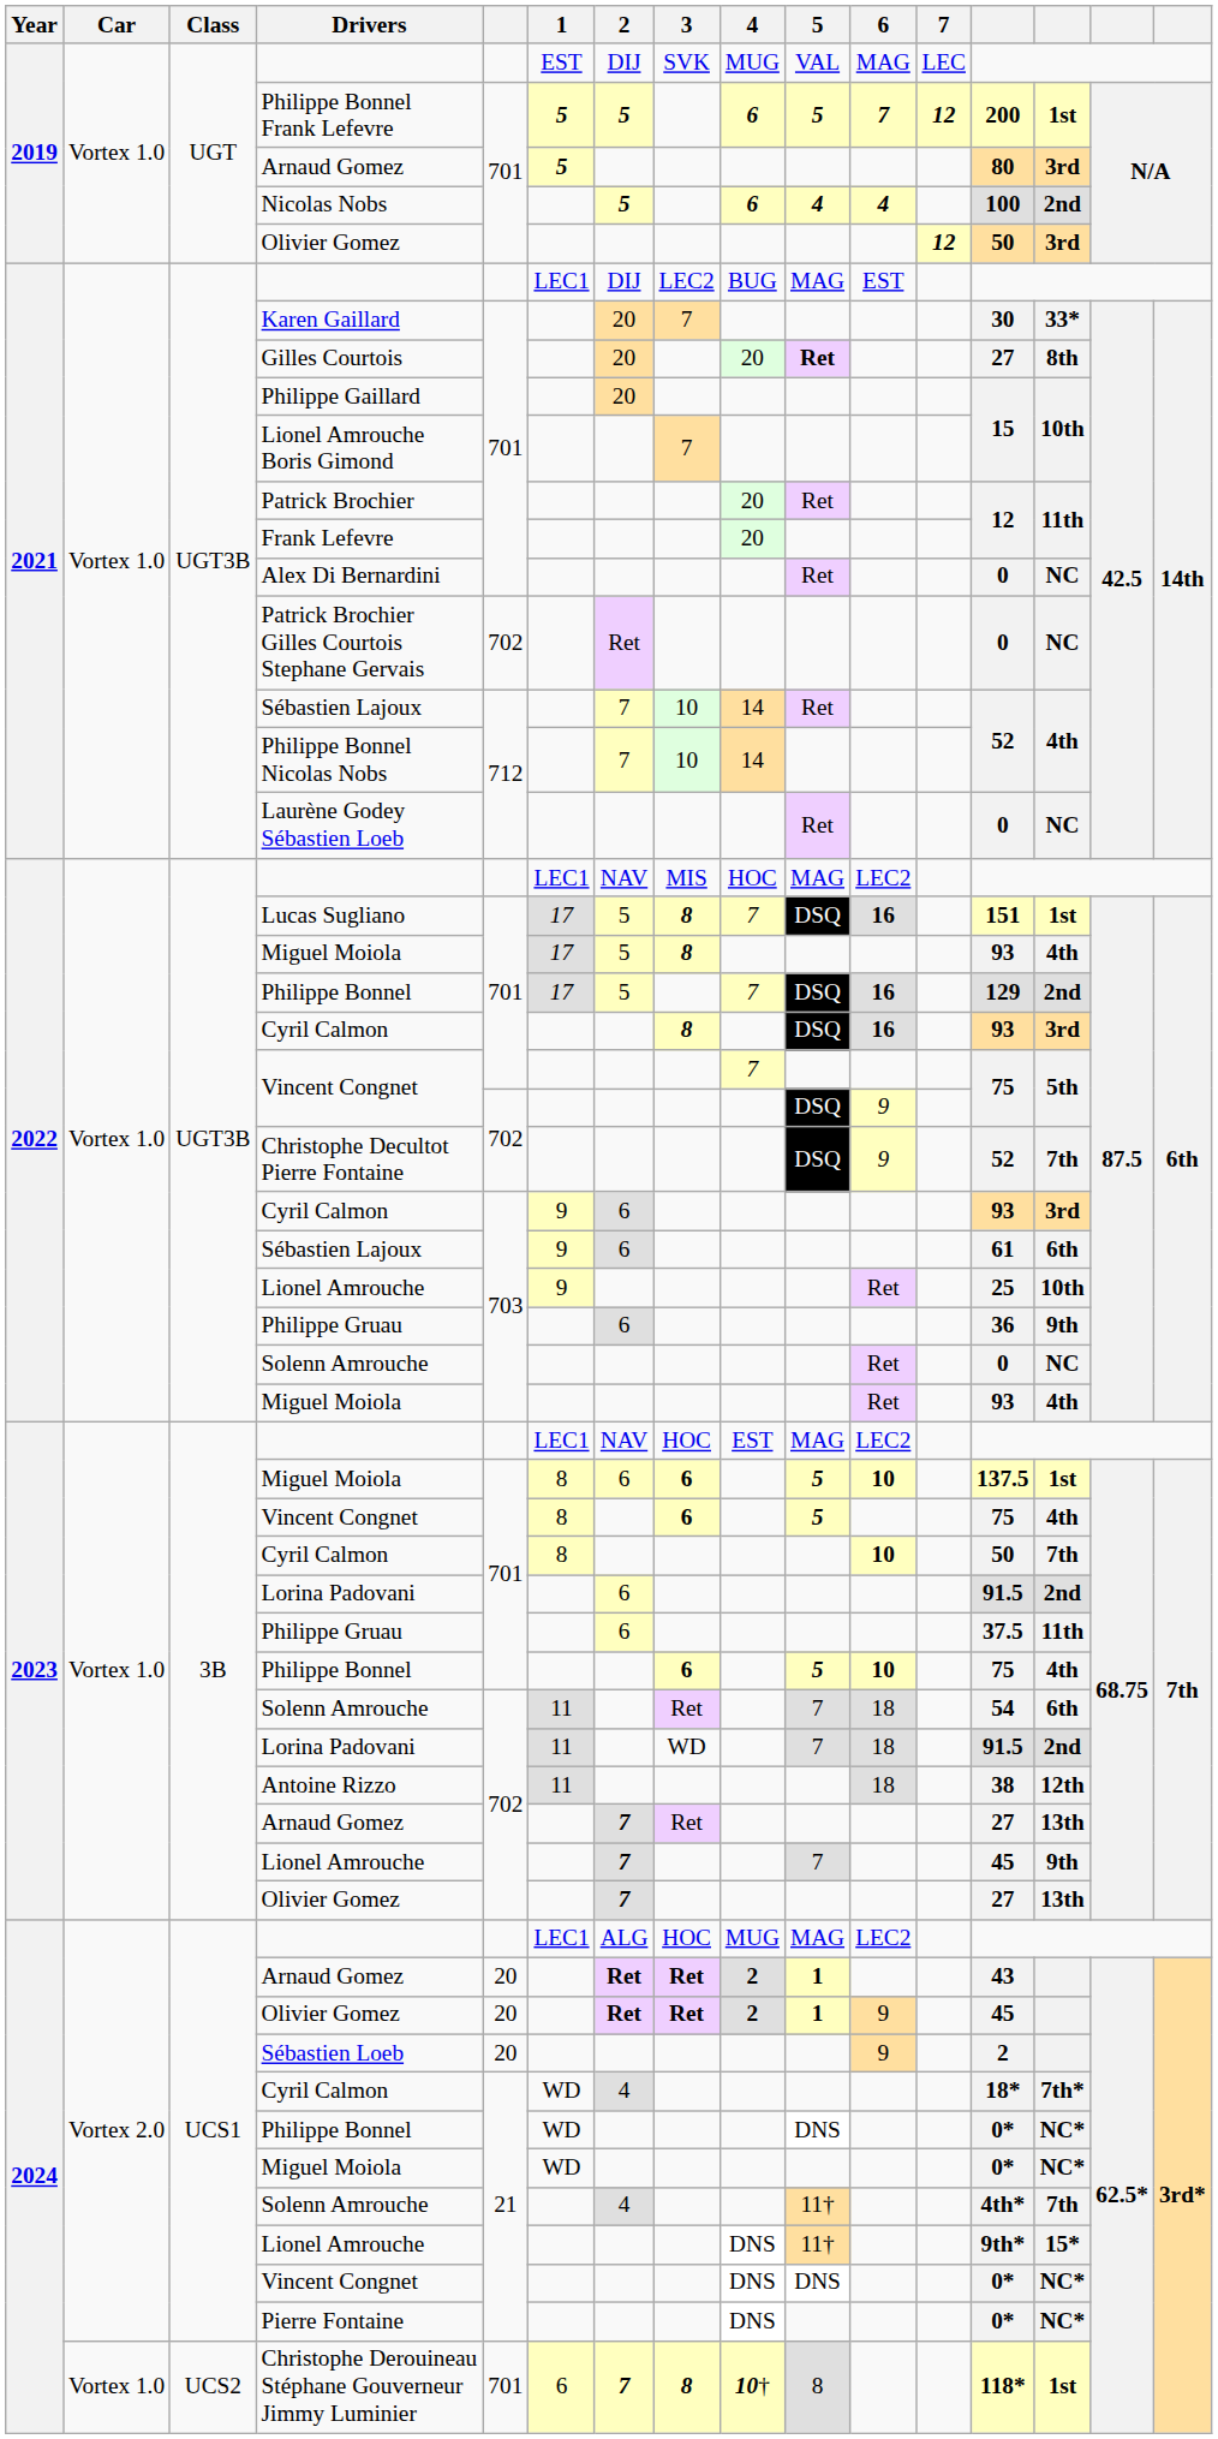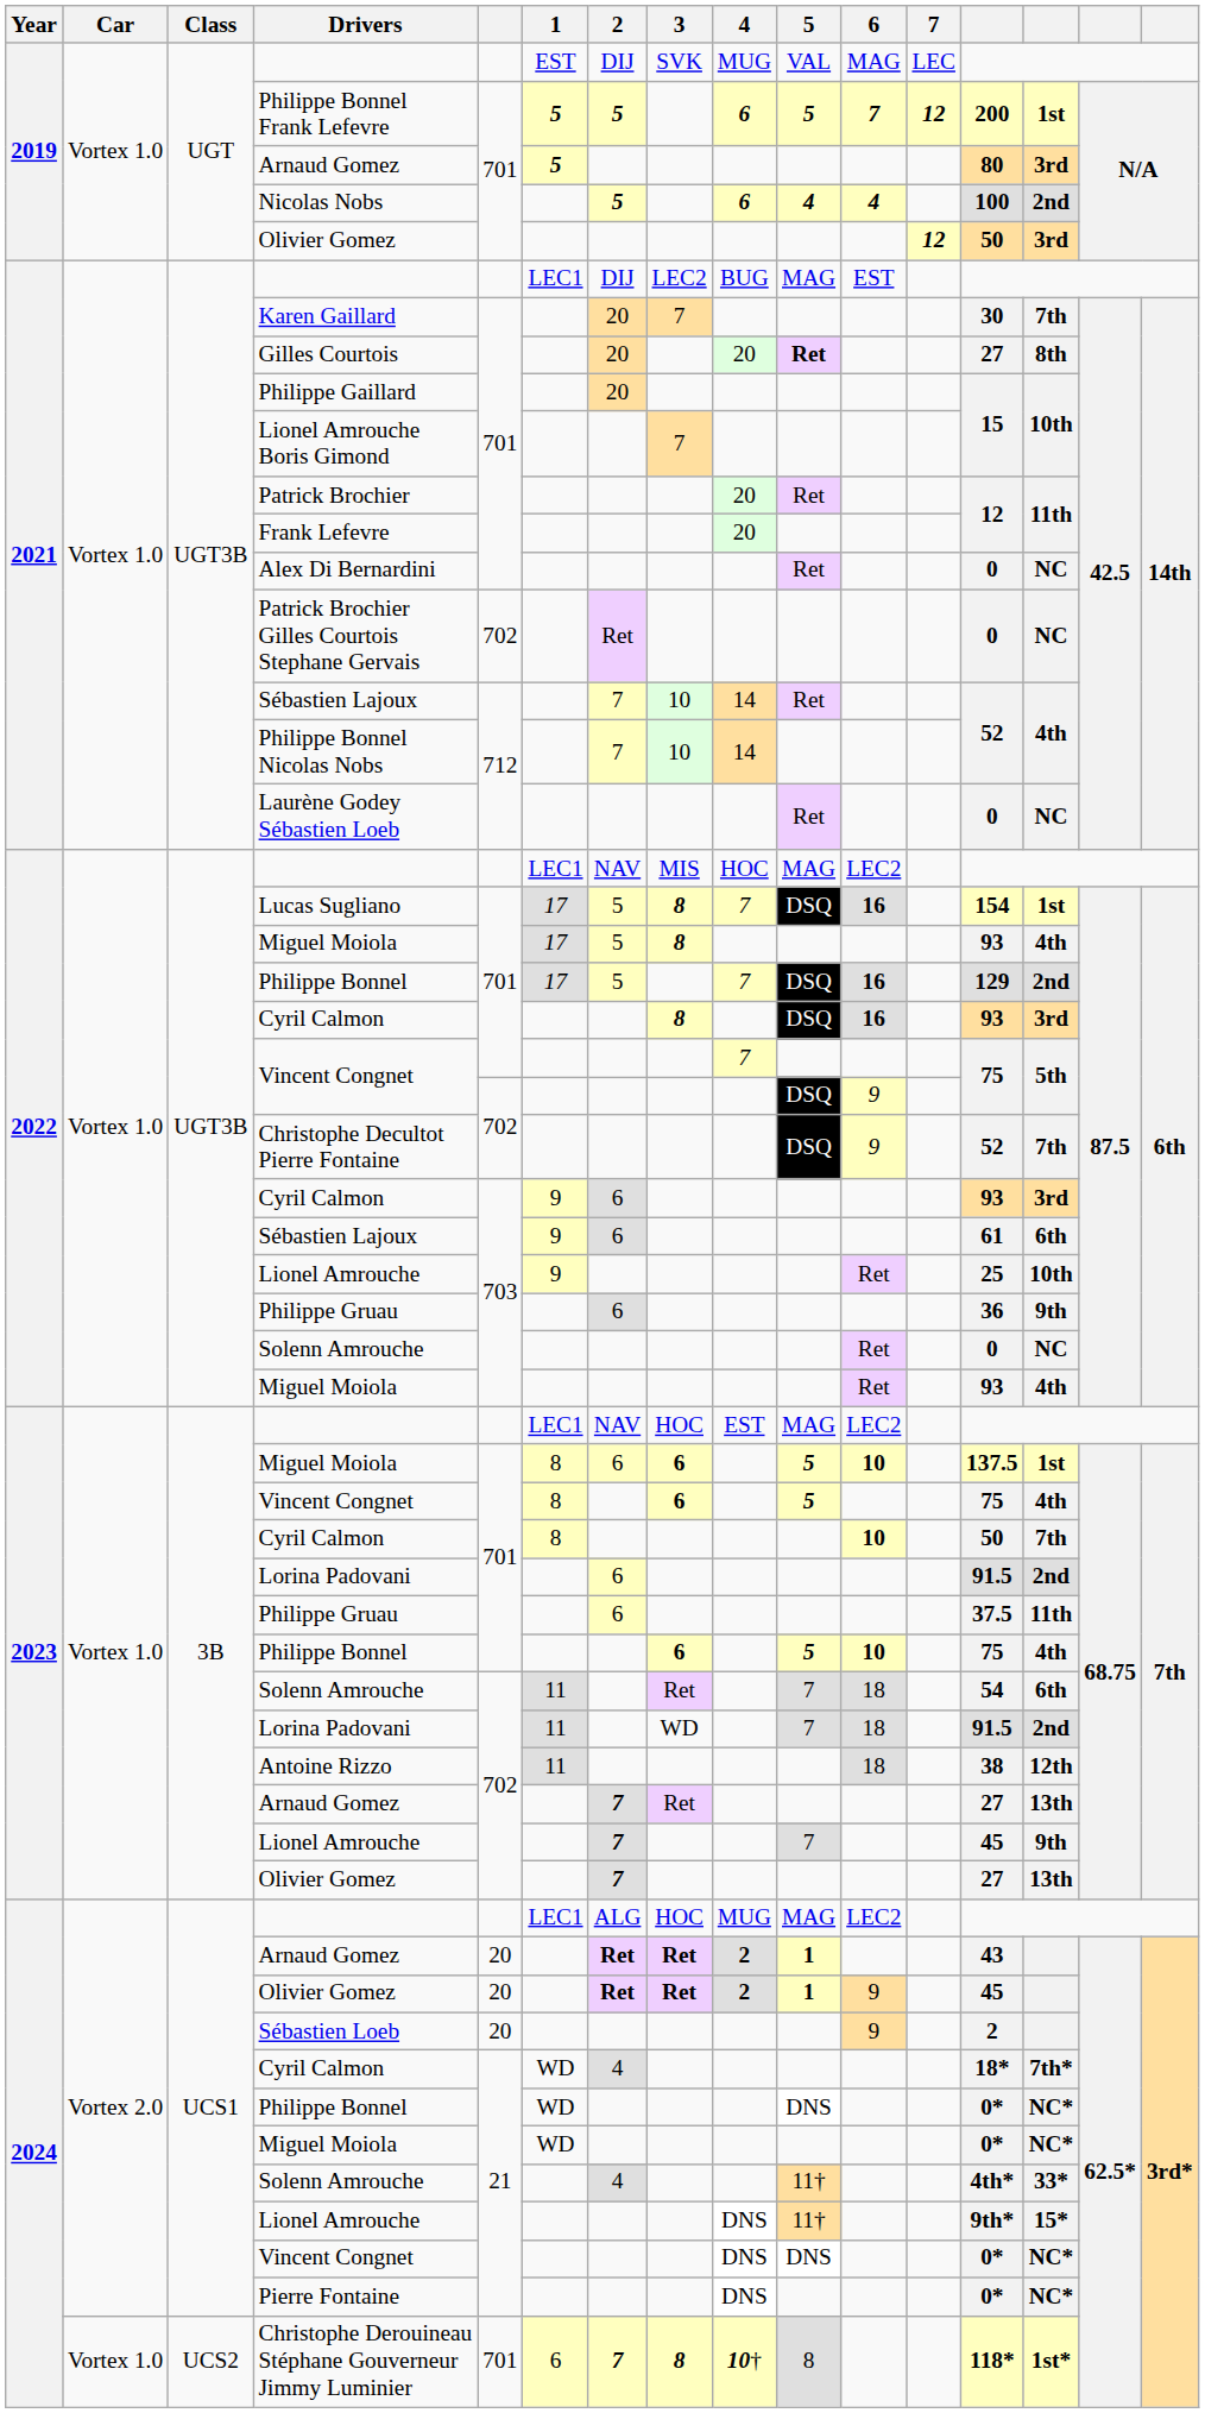 <table class="wikitable" style="text-align:center; font-size:85%">
 <tr>
 <th>Year</th>
 <th>Car</th>
 <th>Class</th>
 <th>Drivers</th>
 <th></th>
 <th>1</th>
 <th>2</th>
 <th>3</th>
 <th>4</th>
 <th>5</th>
 <th>6</th>
 <th>7</th>
 <th></th>
 <th></th>
 <th></th>
 <th></th>
 </tr>
 <tr>
 <th rowspan=5><a href='#'>2019</a></th>
 <td rowspan=5 align=left>Vortex 1.0</td>
 <td rowspan=5>UGT</td>
 <td></td>
 <td></td>
 <td><a href='#'>EST</a></td>
 <td><a href='#'>DIJ</a></td>
 <td><a href='#'>SVK</a></td>
 <td><a href='#'>MUG</a></td>
 <td><a href='#'>VAL</a></td>
 <td><a href='#'>MAG</a></td>
 <td><a href='#'>LEC</a></td>
 <td colspan=4 align=center></td>
 </tr>
 <tr>
 <td align=left> Philippe Bonnel<br> Frank Lefevre</td>
 <td rowspan=4>701</td>
 <td style="background:#FFFFBF;"><strong><em>5</em></strong></td>
 <td style="background:#FFFFBF;"><strong><em>5</em></strong></td>
 <td></td>
 <td style="background:#FFFFBF;"><strong><em>6</em></strong></td>
 <td style="background:#FFFFBF;"><strong><em>5</em></strong></td>
 <td style="background:#FFFFBF;"><strong><em>7</em></strong></td>
 <td style="background:#FFFFBF;"><strong><em>12</em></strong></td>
 <th style="background:#FFFFBF;">200</th>
 <th style="background:#FFFFBF;">1st</th>
 <th rowspan=4 colspan=2>N/A</th>
 </tr>
 <tr>
 <td align=left> Arnaud Gomez</td>
 <td style="background:#FFFFBF;"><strong><em>5</em></strong></td>
 <td></td>
 <td></td>
 <td></td>
 <td></td>
 <td></td>
 <td></td>
 <th style="background:#FFDF9F;">80</th>
 <th style="background:#FFDF9F;">3rd</th>
 </tr>
 <tr>
 <td align=left> Nicolas Nobs</td>
 <td></td>
 <td style="background:#FFFFBF;"><strong><em>5</em></strong></td>
 <td></td>
 <td style="background:#FFFFBF;"><strong><em>6</em></strong></td>
 <td style="background:#FFFFBF;"><strong><em>4</em></strong></td>
 <td style="background:#FFFFBF;"><strong><em>4</em></strong></td>
 <td></td>
 <th style="background:#DFDFDF;">100</th>
 <th style="background:#DFDFDF;">2nd</th>
 </tr>
 <tr>
 <td align=left> Olivier Gomez</td>
 <td></td>
 <td></td>
 <td></td>
 <td></td>
 <td></td>
 <td></td>
 <td style="background:#FFFFBF;"><strong><em>12</em></strong></td>
 <th style="background:#FFDF9F;">50</th>
 <th style="background:#FFDF9F;">3rd</th>
 </tr>
 <tr>
 <th rowspan=12><a href='#'>2021</a></th>
 <td rowspan=12 align=left>Vortex 1.0</td>
 <td rowspan=12>UGT3B</td>
 <td></td>
 <td></td>
 <td><a href='#'>LEC1</a></td>
 <td><a href='#'>DIJ</a></td>
 <td><a href='#'>LEC2</a></td>
 <td><a href='#'>BUG</a></td>
 <td><a href='#'>MAG</a></td>
 <td><a href='#'>EST</a></td>
 <td></td>
 <td colspan=4 align=center></td>
 </tr>
 <tr>
 <td align=left> <a href='#'>Karen Gaillard</a></td>
 <td rowspan=7>701</td>
 <td></td>
 <td style="background:#FFDF9F;">20</td>
 <td style="background:#FFDF9F;">7</td>
 <td></td>
 <td></td>
 <td></td>
 <td></td>
 <th>30</th>
-<th>33*</th>
+<th>7th</th>
 <th rowspan=11>42.5</th>
 <th rowspan=11>14th</th>
 </tr>
 <tr>
 <td align=left> Gilles Courtois</td>
 <td></td>
 <td style="background:#FFDF9F;">20</td>
 <td></td>
 <td style="background:#DFFFDF;">20</td>
 <td style="background:#EFCFFF;"><strong>Ret</strong></td>
 <td></td>
 <td></td>
 <th>27</th>
 <th>8th</th>
 </tr>
 <tr>
 <td align=left> Philippe Gaillard</td>
 <td></td>
 <td style="background:#FFDF9F;">20</td>
 <td></td>
 <td></td>
 <td></td>
 <td></td>
 <td></td>
 <th rowspan=2>15</th>
 <th rowspan=2>10th</th>
 </tr>
 <tr>
 <td align=left> Lionel Amrouche<br> Boris Gimond</td>
 <td></td>
 <td></td>
 <td style="background:#FFDF9F;">7</td>
 <td></td>
 <td></td>
 <td></td>
 <td></td>
 </tr>
 <tr>
 <td align=left> Patrick Brochier</td>
 <td></td>
 <td></td>
 <td></td>
 <td style="background:#DFFFDF;">20</td>
 <td style="background:#EFCFFF;">Ret</td>
 <td></td>
 <td></td>
 <th rowspan=2>12</th>
 <th rowspan=2>11th</th>
 </tr>
 <tr>
 <td align=left> Frank Lefevre</td>
 <td></td>
 <td></td>
 <td></td>
 <td style="background:#DFFFDF;">20</td>
 <td></td>
 <td></td>
 <td></td>
 </tr>
 <tr>
 <td align=left> Alex Di Bernardini</td>
 <td></td>
 <td></td>
 <td></td>
 <td></td>
 <td style="background:#EFCFFF;">Ret</td>
 <td></td>
 <td></td>
 <th>0</th>
 <th>NC</th>
 </tr>
 <tr>
 <td align=left> Patrick Brochier<br> Gilles Courtois<br> Stephane Gervais</td>
 <td>702</td>
 <td></td>
 <td style="background:#EFCFFF;">Ret</td>
 <td></td>
 <td></td>
 <td></td>
 <td></td>
 <td></td>
 <th>0</th>
 <th>NC</th>
 </tr>
 <tr>
 <td align=left> Sébastien Lajoux</td>
 <td rowspan=3>712</td>
 <td></td>
 <td style="background:#FFFFBF;">7</td>
 <td style="background:#DFFFDF;">10</td>
 <td style="background:#FFDF9F;">14</td>
 <td style="background:#EFCFFF;">Ret</td>
 <td></td>
 <td></td>
 <th rowspan=2>52</th>
 <th rowspan=2>4th</th>
 </tr>
 <tr>
 <td align=left> Philippe Bonnel<br> Nicolas Nobs</td>
 <td></td>
 <td style="background:#FFFFBF;">7</td>
 <td style="background:#DFFFDF;">10</td>
 <td style="background:#FFDF9F;">14</td>
 <td></td>
 <td></td>
 <td></td>
 </tr>
 <tr>
 <td align=left> Laurène Godey<br> <a href='#'>Sébastien Loeb</a></td>
 <td></td>
 <td></td>
 <td></td>
 <td></td>
 <td style="background:#EFCFFF;">Ret</td>
 <td></td>
 <td></td>
 <th>0</th>
 <th>NC</th>
 </tr>
 <tr>
 <th rowspan=14><a href='#'>2022</a></th>
 <td rowspan=14 align=left>Vortex 1.0</td>
 <td rowspan=14>UGT3B</td>
 <td></td>
 <td></td>
 <td><a href='#'>LEC1</a></td>
 <td><a href='#'>NAV</a></td>
 <td><a href='#'>MIS</a></td>
 <td><a href='#'>HOC</a></td>
 <td><a href='#'>MAG</a></td>
 <td><a href='#'>LEC2</a></td>
 <td></td>
 <td colspan=4 align=center></td>
 </tr>
 <tr>
 <td align=left> Lucas Sugliano</td>
 <td rowspan=5>701</td>
 <td style="background:#DFDFDF;"><em>17</em></td>
 <td style="background:#FFFFBF;">5</td>
 <td style="background:#FFFFBF;"><strong><em>8</em></strong></td>
 <td style="background:#FFFFBF;"><em>7</em></td>
 <td style="background:#000000; color:#ffffff;">DSQ</td>
 <td style="background:#DFDFDF;"><strong>16</strong></td>
 <td></td>
-<th style="background:#FFFFBF;">151</th>
+<th style="background:#FFFFBF;">154</th>
 <th style="background:#FFFFBF;">1st</th>
 <th rowspan=13>87.5</th>
 <th rowspan=13>6th</th>
 </tr>
 <tr>
 <td align=left> Miguel Moiola</td>
 <td style="background:#DFDFDF;"><em>17</em></td>
 <td style="background:#FFFFBF;">5</td>
 <td style="background:#FFFFBF;"><strong><em>8</em></strong></td>
 <td></td>
 <td></td>
 <td></td>
 <td></td>
 <th>93</th>
 <th>4th</th>
 </tr>
 <tr>
 <td align=left> Philippe Bonnel</td>
 <td style="background:#DFDFDF;"><em>17</em></td>
 <td style="background:#FFFFBF;">5</td>
 <td></td>
 <td style="background:#FFFFBF;"><em>7</em></td>
 <td style="background:#000000; color:#ffffff;">DSQ</td>
 <td style="background:#DFDFDF;"><strong>16</strong></td>
 <td></td>
 <th style="background:#DFDFDF;">129</th>
 <th style="background:#DFDFDF;">2nd</th>
 </tr>
 <tr>
 <td align=left> Cyril Calmon</td>
 <td></td>
 <td></td>
 <td style="background:#FFFFBF;"><strong><em>8</em></strong></td>
 <td></td>
 <td style="background:#000000; color:#ffffff;">DSQ</td>
 <td style="background:#DFDFDF;"><strong>16</strong></td>
 <td></td>
 <th style="background:#FFDF9F;">93</th>
 <th style="background:#FFDF9F;">3rd</th>
 </tr>
 <tr>
 <td rowspan=2 align=left> Vincent Congnet</td>
 <td></td>
 <td></td>
 <td></td>
 <td style="background:#FFFFBF;"><em>7</em></td>
 <td></td>
 <td></td>
 <td></td>
 <th rowspan=2>75</th>
 <th rowspan=2>5th</th>
 </tr>
 <tr>
 <td rowspan=2>702</td>
 <td></td>
 <td></td>
 <td></td>
 <td></td>
 <td style="background:#000000; color:#ffffff;">DSQ</td>
 <td style="background:#FFFFBF;"><em>9</em></td>
 <td></td>
 </tr>
 <tr>
 <td align=left> Christophe Decultot<br> Pierre Fontaine</td>
 <td></td>
 <td></td>
 <td></td>
 <td></td>
 <td style="background:#000000; color:#ffffff;">DSQ</td>
 <td style="background:#FFFFBF;"><em>9</em></td>
 <td></td>
 <th>52</th>
 <th>7th</th>
 </tr>
 <tr>
 <td align=left> Cyril Calmon</td>
 <td rowspan=6>703</td>
 <td style="background:#FFFFBF;">9</td>
 <td style="background:#DFDFDF;">6</td>
 <td></td>
 <td></td>
 <td></td>
 <td></td>
 <td></td>
 <th style="background:#FFDF9F;">93</th>
 <th style="background:#FFDF9F;">3rd</th>
 </tr>
 <tr>
 <td align=left> Sébastien Lajoux</td>
 <td style="background:#FFFFBF;">9</td>
 <td style="background:#DFDFDF;">6</td>
 <td></td>
 <td></td>
 <td></td>
 <td></td>
 <td></td>
 <th>61</th>
 <th>6th</th>
 </tr>
 <tr>
 <td align=left> Lionel Amrouche</td>
 <td style="background:#FFFFBF;">9</td>
 <td></td>
 <td></td>
 <td></td>
 <td></td>
 <td style="background:#EFCFFF;">Ret</td>
 <td></td>
 <th>25</th>
 <th>10th</th>
 </tr>
 <tr>
 <td align=left> Philippe Gruau</td>
 <td></td>
 <td style="background:#DFDFDF;">6</td>
 <td></td>
 <td></td>
 <td></td>
 <td></td>
 <td></td>
 <th>36</th>
 <th>9th</th>
 </tr>
 <tr>
 <td align=left> Solenn Amrouche</td>
 <td></td>
 <td></td>
 <td></td>
 <td></td>
 <td></td>
 <td style="background:#EFCFFF;">Ret</td>
 <td></td>
 <th>0</th>
 <th>NC</th>
 </tr>
 <tr>
 <td align=left> Miguel Moiola</td>
 <td></td>
 <td></td>
 <td></td>
 <td></td>
 <td></td>
 <td style="background:#EFCFFF;">Ret</td>
 <td></td>
 <th>93</th>
 <th>4th</th>
 </tr>
 <tr>
 <th rowspan=13><a href='#'>2023</a></th>
 <td rowspan=13 align=left>Vortex 1.0</td>
 <td rowspan=13>3B</td>
 <td></td>
 <td></td>
 <td><a href='#'>LEC1</a></td>
 <td><a href='#'>NAV</a></td>
 <td><a href='#'>HOC</a></td>
 <td><a href='#'>EST</a></td>
 <td><a href='#'>MAG</a></td>
 <td><a href='#'>LEC2</a></td>
 <td></td>
 <td colspan=4 align=center></td>
 </tr>
 <tr>
 <td align=left> Miguel Moiola</td>
 <td rowspan=6>701</td>
 <td style="background:#FFFFBF;">8</td>
 <td style="background:#FFFFBF;">6</td>
 <td style="background:#FFFFBF;"><strong>6</strong></td>
 <td></td>
 <td style="background:#FFFFBF;"><strong><em>5</em></strong></td>
 <td style="background:#FFFFBF;"><strong>10</strong></td>
 <td></td>
 <th style="background:#FFFFBF;">137.5</th>
 <th style="background:#FFFFBF;">1st</th>
 <th rowspan=12>68.75</th>
 <th rowspan=12>7th</th>
 </tr>
 <tr>
 <td align=left> Vincent Congnet</td>
 <td style="background:#FFFFBF;">8</td>
 <td></td>
 <td style="background:#FFFFBF;"><strong>6</strong></td>
 <td></td>
 <td style="background:#FFFFBF;"><strong><em>5</em></strong></td>
 <td></td>
 <td></td>
 <th>75</th>
 <th>4th</th>
 </tr>
 <tr>
 <td align=left> Cyril Calmon</td>
 <td style="background:#FFFFBF;">8</td>
 <td></td>
 <td></td>
 <td></td>
 <td></td>
 <td style="background:#FFFFBF;"><strong>10</strong></td>
 <td></td>
 <th>50</th>
 <th>7th</th>
 </tr>
 <tr>
 <td align=left> Lorina Padovani</td>
 <td></td>
 <td style="background:#FFFFBF;">6</td>
 <td></td>
 <td></td>
 <td></td>
 <td></td>
 <td></td>
 <th style="background:#DFDFDF;">91.5</th>
 <th style="background:#DFDFDF;">2nd</th>
 </tr>
 <tr>
 <td align=left> Philippe Gruau</td>
 <td></td>
 <td style="background:#FFFFBF;">6</td>
 <td></td>
 <td></td>
 <td></td>
 <td></td>
 <td></td>
 <th>37.5</th>
 <th>11th</th>
 </tr>
 <tr>
 <td align=left> Philippe Bonnel</td>
 <td></td>
 <td></td>
 <td style="background:#FFFFBF;"><strong>6</strong></td>
 <td></td>
 <td style="background:#FFFFBF;"><strong><em>5</em></strong></td>
 <td style="background:#FFFFBF;"><strong>10</strong></td>
 <td></td>
 <th>75</th>
 <th>4th</th>
 </tr>
 <tr>
 <td align=left> Solenn Amrouche</td>
 <td rowspan=6>702</td>
 <td style="background:#DFDFDF;">11</td>
 <td></td>
 <td style="background:#EFCFFF;">Ret</td>
 <td></td>
 <td style="background:#DFDFDF;">7</td>
 <td style="background:#DFDFDF;">18</td>
 <td></td>
 <th>54</th>
 <th>6th</th>
 </tr>
 <tr>
 <td align=left> Lorina Padovani</td>
 <td style="background:#DFDFDF;">11</td>
 <td></td>
 <td>WD</td>
 <td></td>
 <td style="background:#DFDFDF;">7</td>
 <td style="background:#DFDFDF;">18</td>
 <td></td>
 <th style="background:#DFDFDF;">91.5</th>
 <th style="background:#DFDFDF;">2nd</th>
 </tr>
 <tr>
 <td align=left> Antoine Rizzo</td>
 <td style="background:#DFDFDF;">11</td>
 <td></td>
 <td></td>
 <td></td>
 <td></td>
 <td style="background:#DFDFDF;">18</td>
 <td></td>
 <th>38</th>
 <th>12th</th>
 </tr>
 <tr>
 <td align=left> Arnaud Gomez</td>
 <td></td>
 <td style="background:#DFDFDF;"><strong><em>7</em></strong></td>
 <td style="background:#EFCFFF;">Ret</td>
 <td></td>
 <td></td>
 <td></td>
 <td></td>
 <th>27</th>
 <th>13th</th>
 </tr>
 <tr>
 <td align=left> Lionel Amrouche</td>
 <td></td>
 <td style="background:#DFDFDF;"><strong><em>7</em></strong></td>
 <td></td>
 <td></td>
 <td style="background:#DFDFDF;">7</td>
 <td></td>
 <td></td>
 <th>45</th>
 <th>9th</th>
 </tr>
 <tr>
 <td align=left> Olivier Gomez</td>
 <td></td>
 <td style="background:#DFDFDF;"><strong><em>7</em></strong></td>
 <td></td>
 <td></td>
 <td></td>
 <td></td>
 <td></td>
 <th>27</th>
 <th>13th</th>
 </tr>
 <tr>
 <th rowspan=12><a href='#'>2024</a></th>
 <td rowspan=11 align=left>Vortex 2.0</td>
 <td rowspan=11>UCS1</td>
 <td></td>
 <td></td>
 <td><a href='#'>LEC1</a></td>
 <td><a href='#'>ALG</a></td>
 <td><a href='#'>HOC</a></td>
 <td><a href='#'>MUG</a></td>
 <td><a href='#'>MAG</a></td>
 <td><a href='#'>LEC2</a></td>
 <td></td>
 <td colspan=4 align=center></td>
 </tr>
 <tr>
 <td align=left> Arnaud Gomez</td>
 <td>20</td>
 <td></td>
 <td style="background:#EFCFFF;"><strong>Ret</strong></td>
 <td style="background:#EFCFFF;"><strong>Ret</strong></td>
 <td style="background:#DFDFDF;"><strong>2</strong></td>
 <td style="background:#FFFFBF;"><strong>1</strong></td>
 <td></td>
 <td></td>
 <th>43</th>
 <th></th>
 <th rowspan=11>62.5*</th>
 <th rowspan=11 style="background:#FFDF9F;">3rd*</th>
 </tr>
 <tr>
 <td align=left> Olivier Gomez</td>
 <td>20</td>
 <td></td>
 <td style="background:#EFCFFF;"><strong>Ret</strong></td>
 <td style="background:#EFCFFF;"><strong>Ret</strong></td>
 <td style="background:#DFDFDF;"><strong>2</strong></td>
 <td style="background:#FFFFBF;"><strong>1</strong></td>
 <td style="background:#FFDF9F;">9</td>
 <td></td>
 <th>45</th>
 <th></th>
 </tr>
 <tr>
 <td align=left> <a href='#'>Sébastien Loeb</a></td>
 <td>20</td>
 <td></td>
 <td></td>
 <td></td>
 <td></td>
 <td></td>
 <td style="background:#FFDF9F;">9</td>
 <td></td>
 <th>2</th>
 <th></th>
 </tr>
 <tr>
 <td align=left> Cyril Calmon</td>
 <td rowspan=7>21</td>
 <td>WD</td>
 <td style="background:#DFDFDF;">4</td>
 <td></td>
 <td></td>
 <td></td>
 <td></td>
 <td></td>
 <th>18*</th>
 <th>7th*</th>
 </tr>
 <tr>
 <td align=left> Philippe Bonnel</td>
 <td>WD</td>
 <td></td>
 <td></td>
 <td></td>
 <td style="background:#FFFFFF;">DNS</td>
 <td></td>
 <td></td>
 <th>0*</th>
 <th>NC*</th>
 </tr>
 <tr>
 <td align=left> Miguel Moiola</td>
 <td>WD</td>
 <td></td>
 <td></td>
 <td></td>
 <td></td>
 <td></td>
 <td></td>
 <th>0*</th>
 <th>NC*</th>
 </tr>
 <tr>
 <td align=left> Solenn Amrouche</td>
 <td></td>
 <td style="background:#DFDFDF;">4</td>
 <td></td>
 <td></td>
 <td style="background:#FFDF9F;">11†</td>
 <td></td>
 <td></td>
 <th>4th*</th>
-<th>7th</th>
+<th>33*</th>
 </tr>
 <tr>
 <td align=left> Lionel Amrouche</td>
 <td></td>
 <td></td>
 <td></td>
 <td style="background:#FFFFFF;">DNS</td>
 <td style="background:#FFDF9F;">11†</td>
 <td></td>
 <td></td>
 <th>9th*</th>
 <th>15*</th>
 </tr>
 <tr>
 <td align=left> Vincent Congnet</td>
 <td></td>
 <td></td>
 <td></td>
 <td style="background:#FFFFFF;">DNS</td>
 <td style="background:#FFFFFF;">DNS</td>
 <td></td>
 <td></td>
 <th>0*</th>
 <th>NC*</th>
 </tr>
 <tr>
 <td align=left> Pierre Fontaine</td>
 <td></td>
 <td></td>
 <td></td>
 <td style="background:#FFFFFF;">DNS</td>
 <td></td>
 <td></td>
 <td></td>
 <th>0*</th>
 <th>NC*</th>
 </tr>
 <tr>
 <td align=left>Vortex 1.0</td>
 <td>UCS2</td>
 <td align=left> Christophe Derouineau<br> Stéphane Gouverneur<br> Jimmy Luminier</td>
 <td>701</td>
 <td style="background:#FFFFBF;">6</td>
 <td style="background:#FFFFBF;"><strong><em>7</em></strong></td>
 <td style="background:#FFFFBF;"><strong><em>8</em></strong></td>
 <td style="background:#FFFFBF;"><strong><em>10</em></strong>†</td>
 <td style="background:#DFDFDF;">8</td>
 <td></td>
 <td></td>
 <th style="background:#FFFFBF;">118*</th>
-<th style="background:#FFFFBF;">1st</th>
+<th style="background:#FFFFBF;">1st*</th>
 </tr>
 </table>
